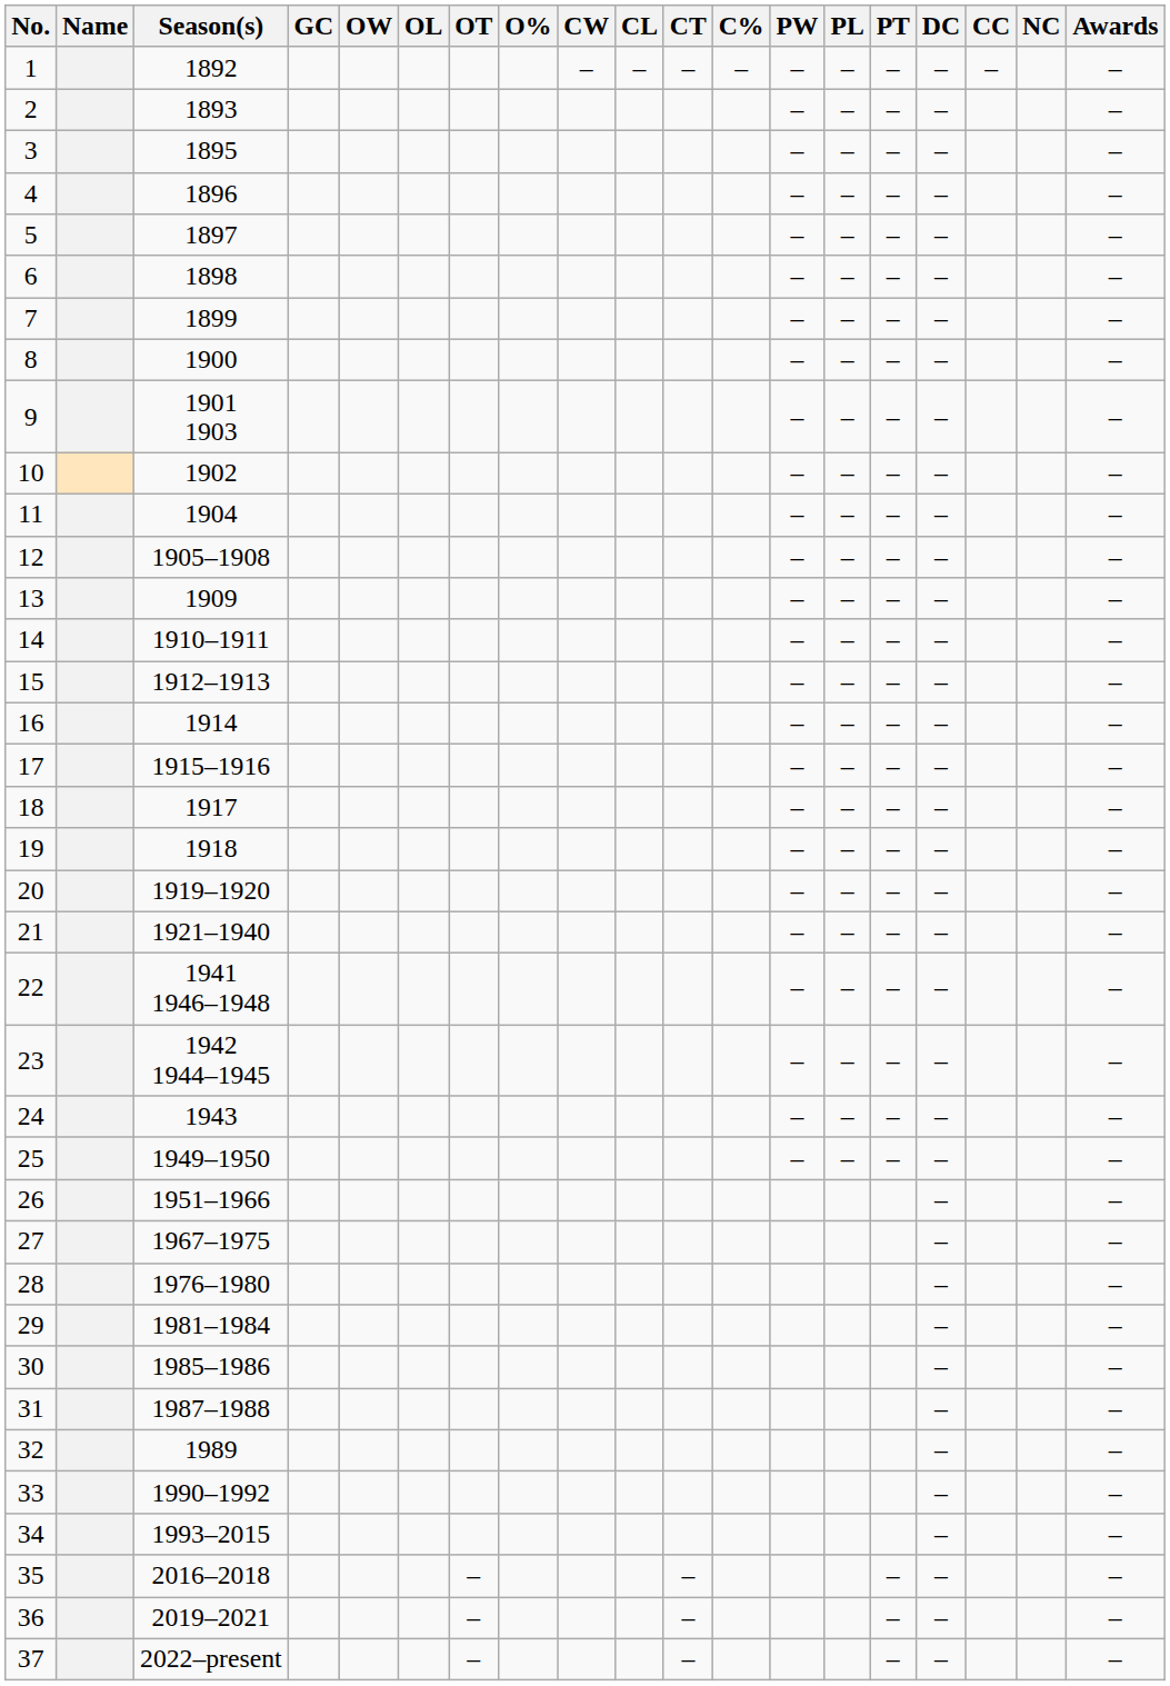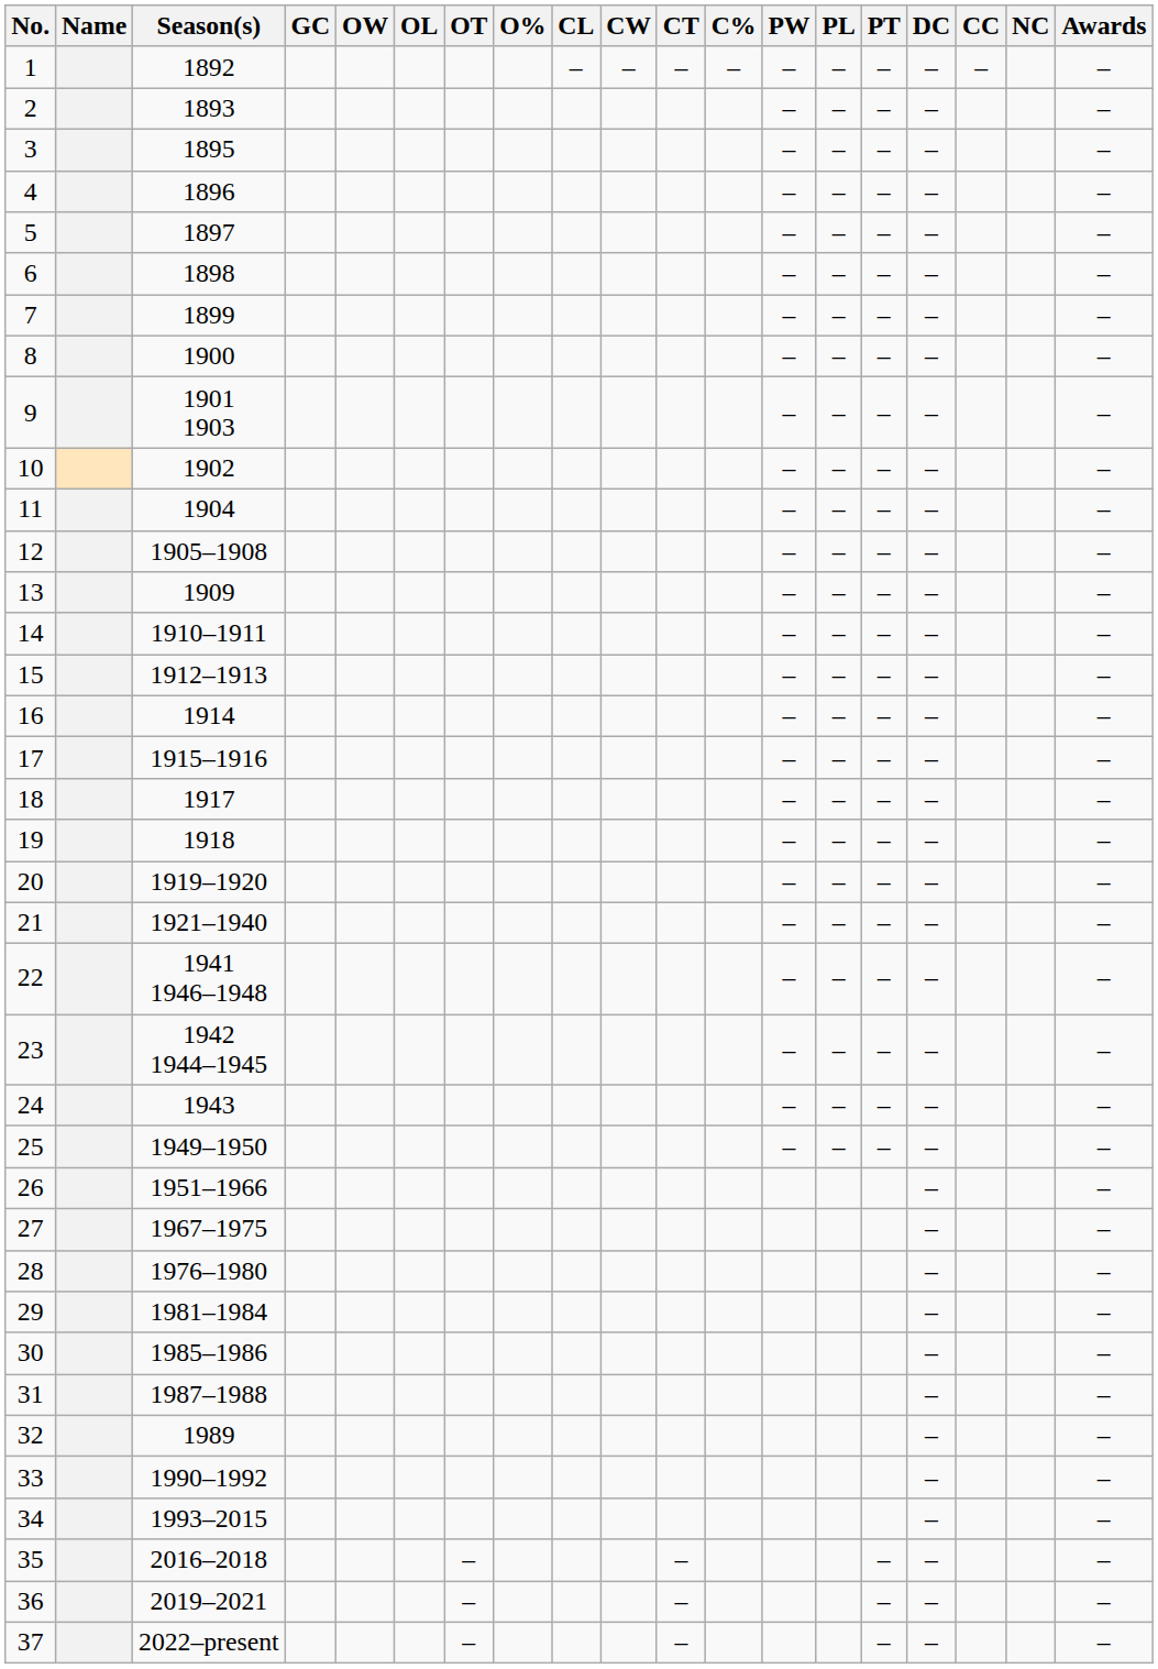 <table class="wikitable sortable" style="text-align:center">
 <tr>
 <th scope="col" class="unsortable">No.</th>
 <th scope="col">Name</th>
 <th scope="col">Season(s)</th>
 <th scope="col">GC</th>
 <th scope="col">OW</th>
 <th scope="col">OL</th>
 <th scope="col">OT</th>
 <th scope="col">O%</th>
+<th scope="col">CL</th>
 <th scope="col">CW</th>
-<th scope="col">CL</th>
 <th scope="col">CT</th>
 <th scope="col">C%</th>
 <th scope="col">PW</th>
 <th scope="col">PL</th>
 <th scope="col">PT</th>
 <th scope="col">DC</th>
 <th scope="col">CC</th>
 <th scope="col">NC</th>
 <th scope="col" class="unsortable">Awards</th>
 </tr>
 <tr>
 <td>1</td>
 <th scope="row"></th>
 <td>1892</td>
 <td></td>
 <td></td>
 <td></td>
 <td></td>
 <td></td>
 <td>–</td>
 <td>–</td>
 <td>–</td>
 <td>–</td>
 <td>–</td>
 <td>–</td>
 <td>–</td>
 <td>–</td>
 <td>–</td>
 <td></td>
 <td>–</td>
 </tr>
 <tr>
 <td>2</td>
 <th scope="row"></th>
 <td>1893</td>
 <td></td>
 <td></td>
 <td></td>
 <td></td>
 <td></td>
 <td></td>
 <td></td>
 <td></td>
 <td></td>
 <td>–</td>
 <td>–</td>
 <td>–</td>
 <td>–</td>
 <td></td>
 <td></td>
 <td>–</td>
 </tr>
 <tr>
 <td>3</td>
 <th scope="row"></th>
 <td>1895</td>
 <td></td>
 <td></td>
 <td></td>
 <td></td>
 <td></td>
 <td></td>
 <td></td>
 <td></td>
 <td></td>
 <td>–</td>
 <td>–</td>
 <td>–</td>
 <td>–</td>
 <td></td>
 <td></td>
 <td>–</td>
 </tr>
 <tr>
 <td>4</td>
 <th scope="row"></th>
 <td>1896</td>
 <td></td>
 <td></td>
 <td></td>
 <td></td>
 <td></td>
 <td></td>
 <td></td>
 <td></td>
 <td></td>
 <td>–</td>
 <td>–</td>
 <td>–</td>
 <td>–</td>
 <td></td>
 <td></td>
 <td>–</td>
 </tr>
 <tr>
 <td>5</td>
 <th scope="row"></th>
 <td>1897</td>
 <td></td>
 <td></td>
 <td></td>
 <td></td>
 <td></td>
 <td></td>
 <td></td>
 <td></td>
 <td></td>
 <td>–</td>
 <td>–</td>
 <td>–</td>
 <td>–</td>
 <td></td>
 <td></td>
 <td>–</td>
 </tr>
 <tr>
 <td>6</td>
 <th scope="row"></th>
 <td>1898</td>
 <td></td>
 <td></td>
 <td></td>
 <td></td>
 <td></td>
 <td></td>
 <td></td>
 <td></td>
 <td></td>
 <td>–</td>
 <td>–</td>
 <td>–</td>
 <td>–</td>
 <td></td>
 <td></td>
 <td>–</td>
 </tr>
 <tr>
 <td>7</td>
 <th scope="row"></th>
 <td>1899</td>
 <td></td>
 <td></td>
 <td></td>
 <td></td>
 <td></td>
 <td></td>
 <td></td>
 <td></td>
 <td></td>
 <td>–</td>
 <td>–</td>
 <td>–</td>
 <td>–</td>
 <td></td>
 <td></td>
 <td>–</td>
 </tr>
 <tr>
 <td>8</td>
 <th scope="row"></th>
 <td>1900</td>
 <td></td>
 <td></td>
 <td></td>
 <td></td>
 <td></td>
 <td></td>
 <td></td>
 <td></td>
 <td></td>
 <td>–</td>
 <td>–</td>
 <td>–</td>
 <td>–</td>
 <td></td>
 <td></td>
 <td>–</td>
 </tr>
 <tr>
 <td>9</td>
 <th scope="row"></th>
 <td>1901<br>1903</td>
 <td></td>
 <td></td>
 <td></td>
 <td></td>
 <td></td>
 <td></td>
 <td></td>
 <td></td>
 <td></td>
 <td>–</td>
 <td>–</td>
 <td>–</td>
 <td>–</td>
 <td></td>
 <td></td>
 <td>–</td>
 </tr>
 <tr>
 <td>10</td>
 <td scope="row" align="center" bgcolor=#FFE6BD><strong></strong><sup></sup></td>
 <td>1902</td>
 <td></td>
 <td></td>
 <td></td>
 <td></td>
 <td></td>
 <td></td>
 <td></td>
 <td></td>
 <td></td>
 <td>–</td>
 <td>–</td>
 <td>–</td>
 <td>–</td>
 <td></td>
 <td></td>
 <td>–</td>
 </tr>
 <tr>
 <td>11</td>
 <th scope="row"></th>
 <td>1904</td>
 <td></td>
 <td></td>
 <td></td>
 <td></td>
 <td></td>
 <td></td>
 <td></td>
 <td></td>
 <td></td>
 <td>–</td>
 <td>–</td>
 <td>–</td>
 <td>–</td>
 <td></td>
 <td></td>
 <td>–</td>
 </tr>
 <tr>
 <td>12</td>
 <th scope="row"></th>
 <td>1905–1908</td>
 <td></td>
 <td></td>
 <td></td>
 <td></td>
 <td></td>
 <td></td>
 <td></td>
 <td></td>
 <td></td>
 <td>–</td>
 <td>–</td>
 <td>–</td>
 <td>–</td>
 <td></td>
 <td></td>
 <td>–</td>
 </tr>
 <tr>
 <td>13</td>
 <th scope="row"></th>
 <td>1909</td>
 <td></td>
 <td></td>
 <td></td>
 <td></td>
 <td></td>
 <td></td>
 <td></td>
 <td></td>
 <td></td>
 <td>–</td>
 <td>–</td>
 <td>–</td>
 <td>–</td>
 <td></td>
 <td></td>
 <td>–</td>
 </tr>
 <tr>
 <td>14</td>
 <th scope="row"></th>
 <td>1910–1911</td>
 <td></td>
 <td></td>
 <td></td>
 <td></td>
 <td></td>
 <td></td>
 <td></td>
 <td></td>
 <td></td>
 <td>–</td>
 <td>–</td>
 <td>–</td>
 <td>–</td>
 <td></td>
 <td></td>
 <td>–</td>
 </tr>
 <tr>
 <td>15</td>
 <th scope="row"></th>
 <td>1912–1913</td>
 <td></td>
 <td></td>
 <td></td>
 <td></td>
 <td></td>
 <td></td>
 <td></td>
 <td></td>
 <td></td>
 <td>–</td>
 <td>–</td>
 <td>–</td>
 <td>–</td>
 <td></td>
 <td></td>
 <td>–</td>
 </tr>
 <tr>
 <td>16</td>
 <th scope="row"></th>
 <td>1914</td>
 <td></td>
 <td></td>
 <td></td>
 <td></td>
 <td></td>
 <td></td>
 <td></td>
 <td></td>
 <td></td>
 <td>–</td>
 <td>–</td>
 <td>–</td>
 <td>–</td>
 <td></td>
 <td></td>
 <td>–</td>
 </tr>
 <tr>
 <td>17</td>
 <th scope="row"></th>
 <td>1915–1916</td>
 <td></td>
 <td></td>
 <td></td>
 <td></td>
 <td></td>
 <td></td>
 <td></td>
 <td></td>
 <td></td>
 <td>–</td>
 <td>–</td>
 <td>–</td>
 <td>–</td>
 <td></td>
 <td></td>
 <td>–</td>
 </tr>
 <tr>
 <td>18</td>
 <th scope="row"></th>
 <td>1917</td>
 <td></td>
 <td></td>
 <td></td>
 <td></td>
 <td></td>
 <td></td>
 <td></td>
 <td></td>
 <td></td>
 <td>–</td>
 <td>–</td>
 <td>–</td>
 <td>–</td>
 <td></td>
 <td></td>
 <td>–</td>
 </tr>
 <tr>
 <td>19</td>
 <th scope="row"></th>
 <td>1918</td>
 <td></td>
 <td></td>
 <td></td>
 <td></td>
 <td></td>
 <td></td>
 <td></td>
 <td></td>
 <td></td>
 <td>–</td>
 <td>–</td>
 <td>–</td>
 <td>–</td>
 <td></td>
 <td></td>
 <td>–</td>
 </tr>
 <tr>
 <td>20</td>
 <th scope="row"></th>
 <td>1919–1920</td>
 <td></td>
 <td></td>
 <td></td>
 <td></td>
 <td></td>
 <td></td>
 <td></td>
 <td></td>
 <td></td>
 <td>–</td>
 <td>–</td>
 <td>–</td>
 <td>–</td>
 <td></td>
 <td></td>
 <td>–</td>
 </tr>
 <tr>
 <td>21</td>
 <th scope="row"><br></th>
 <td>1921–1940</td>
 <td></td>
 <td></td>
 <td></td>
 <td></td>
 <td></td>
 <td></td>
 <td></td>
 <td></td>
 <td></td>
 <td>–</td>
 <td>–</td>
 <td>–</td>
 <td>–</td>
 <td></td>
 <td></td>
 <td>–</td>
 </tr>
 <tr>
 <td>22</td>
 <th scope="row"><br></th>
 <td>1941<br>1946–1948</td>
 <td></td>
 <td></td>
 <td></td>
 <td></td>
 <td></td>
 <td></td>
 <td></td>
 <td></td>
 <td></td>
 <td>–</td>
 <td>–</td>
 <td>–</td>
 <td>–</td>
 <td></td>
 <td></td>
 <td>–</td>
 </tr>
 <tr>
 <td>23</td>
 <th scope="row"><br></th>
 <td>1942<br>1944–1945</td>
 <td></td>
 <td></td>
 <td></td>
 <td></td>
 <td></td>
 <td></td>
 <td></td>
 <td></td>
 <td></td>
 <td>–</td>
 <td>–</td>
 <td>–</td>
 <td>–</td>
 <td></td>
 <td></td>
 <td>–</td>
 </tr>
 <tr>
 <td>24</td>
 <th scope="row"></th>
 <td>1943</td>
 <td></td>
 <td></td>
 <td></td>
 <td></td>
 <td></td>
 <td></td>
 <td></td>
 <td></td>
 <td></td>
 <td>–</td>
 <td>–</td>
 <td>–</td>
 <td>–</td>
 <td></td>
 <td></td>
 <td>–</td>
 </tr>
 <tr>
 <td>25</td>
 <th scope="row"><br></th>
 <td>1949–1950</td>
 <td></td>
 <td></td>
 <td></td>
 <td></td>
 <td></td>
 <td></td>
 <td></td>
 <td></td>
 <td></td>
 <td>–</td>
 <td>–</td>
 <td>–</td>
 <td>–</td>
 <td></td>
 <td></td>
 <td>–</td>
 </tr>
 <tr>
 <td>26</td>
 <th scope="row"><br></th>
 <td>1951–1966</td>
 <td></td>
 <td></td>
 <td></td>
 <td></td>
 <td></td>
 <td></td>
 <td></td>
 <td></td>
 <td></td>
 <td></td>
 <td></td>
 <td></td>
 <td>–</td>
 <td></td>
 <td></td>
 <td>–</td>
 </tr>
 <tr>
 <td>27</td>
 <th scope="row"></th>
 <td>1967–1975</td>
 <td></td>
 <td></td>
 <td></td>
 <td></td>
 <td></td>
 <td></td>
 <td></td>
 <td></td>
 <td></td>
 <td></td>
 <td></td>
 <td></td>
 <td>–</td>
 <td></td>
 <td></td>
 <td>–</td>
 </tr>
 <tr>
 <td>28</td>
 <th scope="row"></th>
 <td>1976–1980</td>
 <td></td>
 <td></td>
 <td></td>
 <td></td>
 <td></td>
 <td></td>
 <td></td>
 <td></td>
 <td></td>
 <td></td>
 <td></td>
 <td></td>
 <td>–</td>
 <td></td>
 <td></td>
 <td>–</td>
 </tr>
 <tr>
 <td>29</td>
 <th scope="row"></th>
 <td>1981–1984</td>
 <td></td>
 <td></td>
 <td></td>
 <td></td>
 <td></td>
 <td></td>
 <td></td>
 <td></td>
 <td></td>
 <td></td>
 <td></td>
 <td></td>
 <td>–</td>
 <td></td>
 <td></td>
 <td>–</td>
 </tr>
 <tr>
 <td>30</td>
 <th scope="row"></th>
 <td>1985–1986</td>
 <td></td>
 <td></td>
 <td></td>
 <td></td>
 <td></td>
 <td></td>
 <td></td>
 <td></td>
 <td></td>
 <td></td>
 <td></td>
 <td></td>
 <td>–</td>
 <td></td>
 <td></td>
 <td>–</td>
 </tr>
 <tr>
 <td>31</td>
 <th scope="row"></th>
 <td>1987–1988</td>
 <td></td>
 <td></td>
 <td></td>
 <td></td>
 <td></td>
 <td></td>
 <td></td>
 <td></td>
 <td></td>
 <td></td>
 <td></td>
 <td></td>
 <td>–</td>
 <td></td>
 <td></td>
 <td>–</td>
 </tr>
 <tr>
 <td>32</td>
 <th scope="row"></th>
 <td>1989</td>
 <td></td>
 <td></td>
 <td></td>
 <td></td>
 <td></td>
 <td></td>
 <td></td>
 <td></td>
 <td></td>
 <td></td>
 <td></td>
 <td></td>
 <td>–</td>
 <td></td>
 <td></td>
 <td>–</td>
 </tr>
 <tr>
 <td>33</td>
 <th scope="row"></th>
 <td>1990–1992</td>
 <td></td>
 <td></td>
 <td></td>
 <td></td>
 <td></td>
 <td></td>
 <td></td>
 <td></td>
 <td></td>
 <td></td>
 <td></td>
 <td></td>
 <td>–</td>
 <td></td>
 <td></td>
 <td>–</td>
 </tr>
 <tr>
 <td>34</td>
 <th scope="row"></th>
 <td>1993–2015</td>
 <td></td>
 <td></td>
 <td></td>
 <td></td>
 <td></td>
 <td></td>
 <td></td>
 <td></td>
 <td></td>
 <td></td>
 <td></td>
 <td></td>
 <td>–</td>
 <td></td>
 <td></td>
 <td>–</td>
 </tr>
 <tr>
 <td>35</td>
 <th scope="row"></th>
 <td>2016–2018</td>
 <td></td>
 <td></td>
 <td></td>
 <td>–</td>
 <td></td>
 <td></td>
 <td></td>
 <td>–</td>
 <td></td>
 <td></td>
 <td></td>
 <td>–</td>
 <td>–</td>
 <td></td>
 <td></td>
 <td>–</td>
 </tr>
 <tr>
 <td>36</td>
 <th scope="row"></th>
 <td>2019–2021</td>
 <td></td>
 <td></td>
 <td></td>
 <td>–</td>
 <td></td>
 <td></td>
 <td></td>
 <td>–</td>
 <td></td>
 <td></td>
 <td></td>
 <td>–</td>
 <td>–</td>
 <td></td>
 <td></td>
 <td>–</td>
 </tr>
 <tr>
 <td>37</td>
 <th scope="row"></th>
 <td>2022–present</td>
 <td></td>
 <td></td>
 <td></td>
 <td>–</td>
 <td></td>
 <td></td>
 <td></td>
 <td>–</td>
 <td></td>
 <td></td>
 <td></td>
 <td>–</td>
 <td>–</td>
 <td></td>
 <td></td>
 <td>–</td>
 </tr>
 </table>
